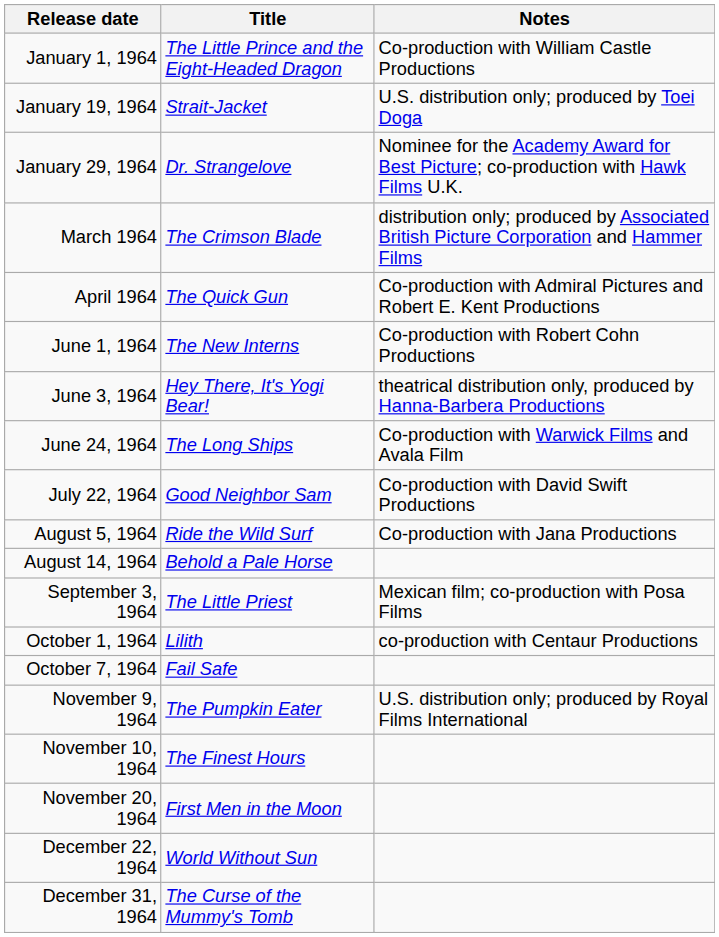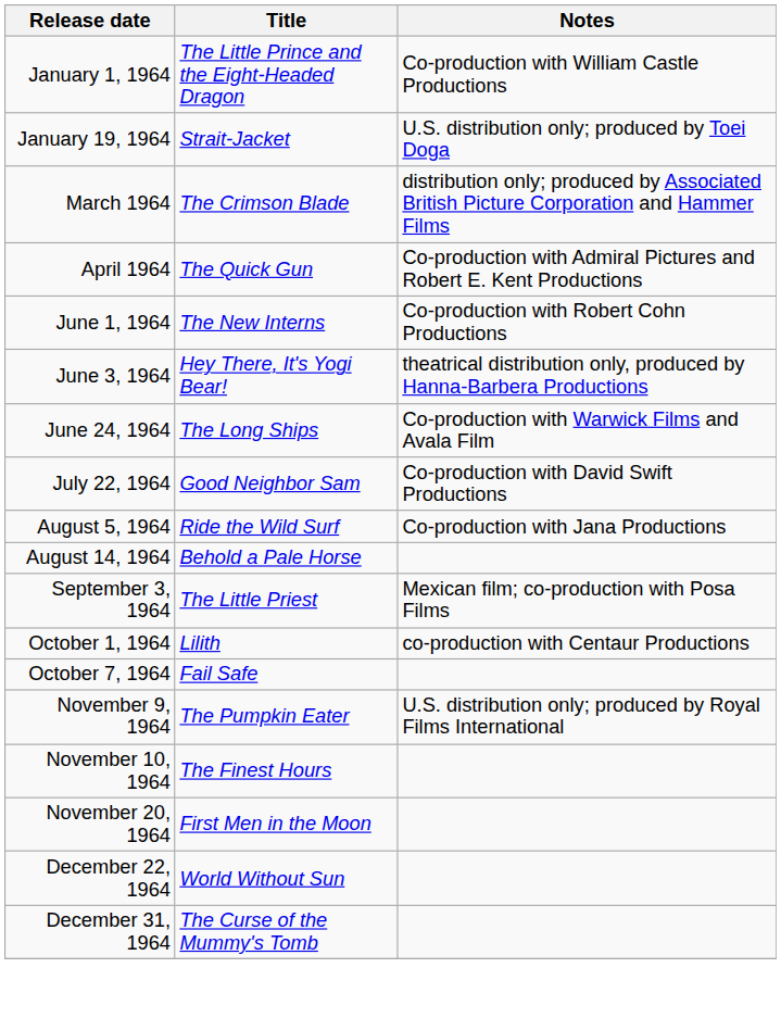 <table class="wikitable sortable" style="width:100%;">
 <tr>
 <th scope="col" style="width:130px;">Release date</th>
 <th>Title</th>
 <th>Notes</th>
 </tr>
 <tr>
 <td style="text-align:right;">January 1, 1964</td>
 <td><em><a href='#'>The Little Prince and the Eight-Headed Dragon</a></em></td>
 <td>Co-production with William Castle Productions</td>
 </tr>
 <tr>
 <td style="text-align:right;">January 19, 1964</td>
 <td><em><a href='#'>Strait-Jacket</a></em></td>
 <td>U.S. distribution only; produced by <a href='#'>Toei Doga</a></td>
-</tr>
-<tr>
-<td style="text-align:right;">January 29, 1964</td>
-<td><em><a href='#'>Dr. Strangelove</a></em></td>
-<td>Nominee for the <a href='#'>Academy Award for Best Picture</a>; co-production with <a href='#'>Hawk Films</a> U.K.</td>
 </tr>
 <tr>
 <td style="text-align:right;">March 1964</td>
 <td><em><a href='#'>The Crimson Blade</a></em></td>
 <td>distribution only; produced by <a href='#'>Associated British Picture Corporation</a> and <a href='#'>Hammer Films</a></td>
 </tr>
 <tr>
 <td style="text-align:right;">April 1964</td>
 <td><em><a href='#'>The Quick Gun</a></em></td>
 <td>Co-production with Admiral Pictures and Robert E. Kent Productions</td>
 </tr>
 <tr>
 <td style="text-align:right;">June 1, 1964</td>
 <td><em><a href='#'>The New Interns</a></em></td>
 <td>Co-production with Robert Cohn Productions</td>
 </tr>
 <tr>
 <td style="text-align:right;">June 3, 1964</td>
 <td><em><a href='#'>Hey There, It's Yogi Bear!</a></em></td>
 <td>theatrical distribution only, produced by <a href='#'>Hanna-Barbera Productions</a></td>
 </tr>
 <tr>
 <td style="text-align:right;">June 24, 1964</td>
 <td><em><a href='#'>The Long Ships</a></em></td>
 <td>Co-production with <a href='#'>Warwick Films</a> and Avala Film</td>
 </tr>
 <tr>
 <td style="text-align:right;">July 22, 1964</td>
 <td><em><a href='#'>Good Neighbor Sam</a></em></td>
 <td>Co-production with David Swift Productions</td>
 </tr>
 <tr>
 <td style="text-align:right;">August 5, 1964</td>
 <td><em><a href='#'>Ride the Wild Surf</a></em></td>
 <td>Co-production with Jana Productions</td>
 </tr>
 <tr>
 <td style="text-align:right;">August 14, 1964</td>
 <td><em><a href='#'>Behold a Pale Horse</a></em></td>
 <td></td>
 </tr>
 <tr>
 <td style="text-align:right;">September 3, 1964</td>
 <td><em><a href='#'>The Little Priest</a></em></td>
 <td>Mexican film; co-production with Posa Films</td>
 </tr>
 <tr>
 <td style="text-align:right;">October 1, 1964</td>
 <td><em><a href='#'>Lilith</a></em></td>
 <td>co-production with Centaur Productions</td>
 </tr>
 <tr>
 <td style="text-align:right;">October 7, 1964</td>
 <td><em><a href='#'>Fail Safe</a></em></td>
 <td></td>
 </tr>
 <tr>
 <td style="text-align:right;">November 9, 1964</td>
 <td><em><a href='#'>The Pumpkin Eater</a></em></td>
 <td>U.S. distribution only; produced by Royal Films International</td>
 </tr>
 <tr>
 <td style="text-align:right;">November 10, 1964</td>
 <td><em><a href='#'>The Finest Hours</a></em></td>
 <td></td>
 </tr>
 <tr>
 <td style="text-align:right;">November 20, 1964</td>
 <td><em><a href='#'>First Men in the Moon</a></em></td>
 <td></td>
 </tr>
 <tr>
 <td style="text-align:right;">December 22, 1964</td>
 <td><em><a href='#'>World Without Sun</a></em></td>
 <td></td>
 </tr>
 <tr>
 <td style="text-align:right;">December 31, 1964</td>
 <td><em><a href='#'>The Curse of the Mummy's Tomb</a></em></td>
 <td></td>
 </tr>
 <tr>
 </tr>
 </table>
